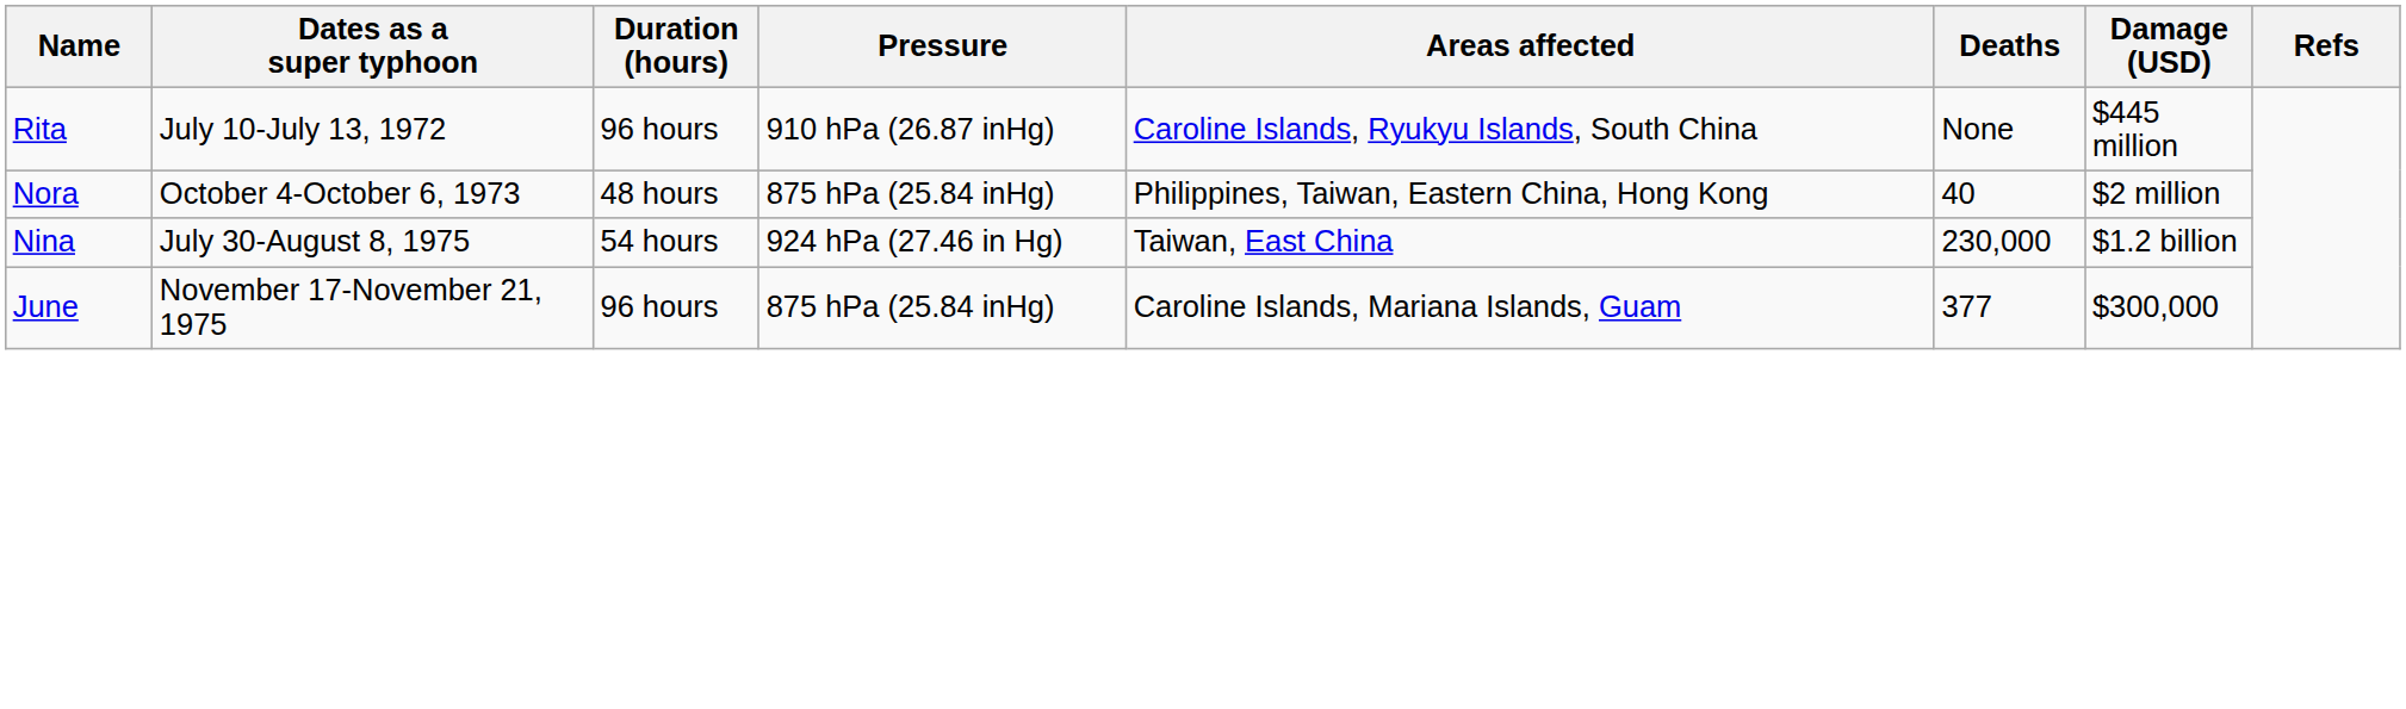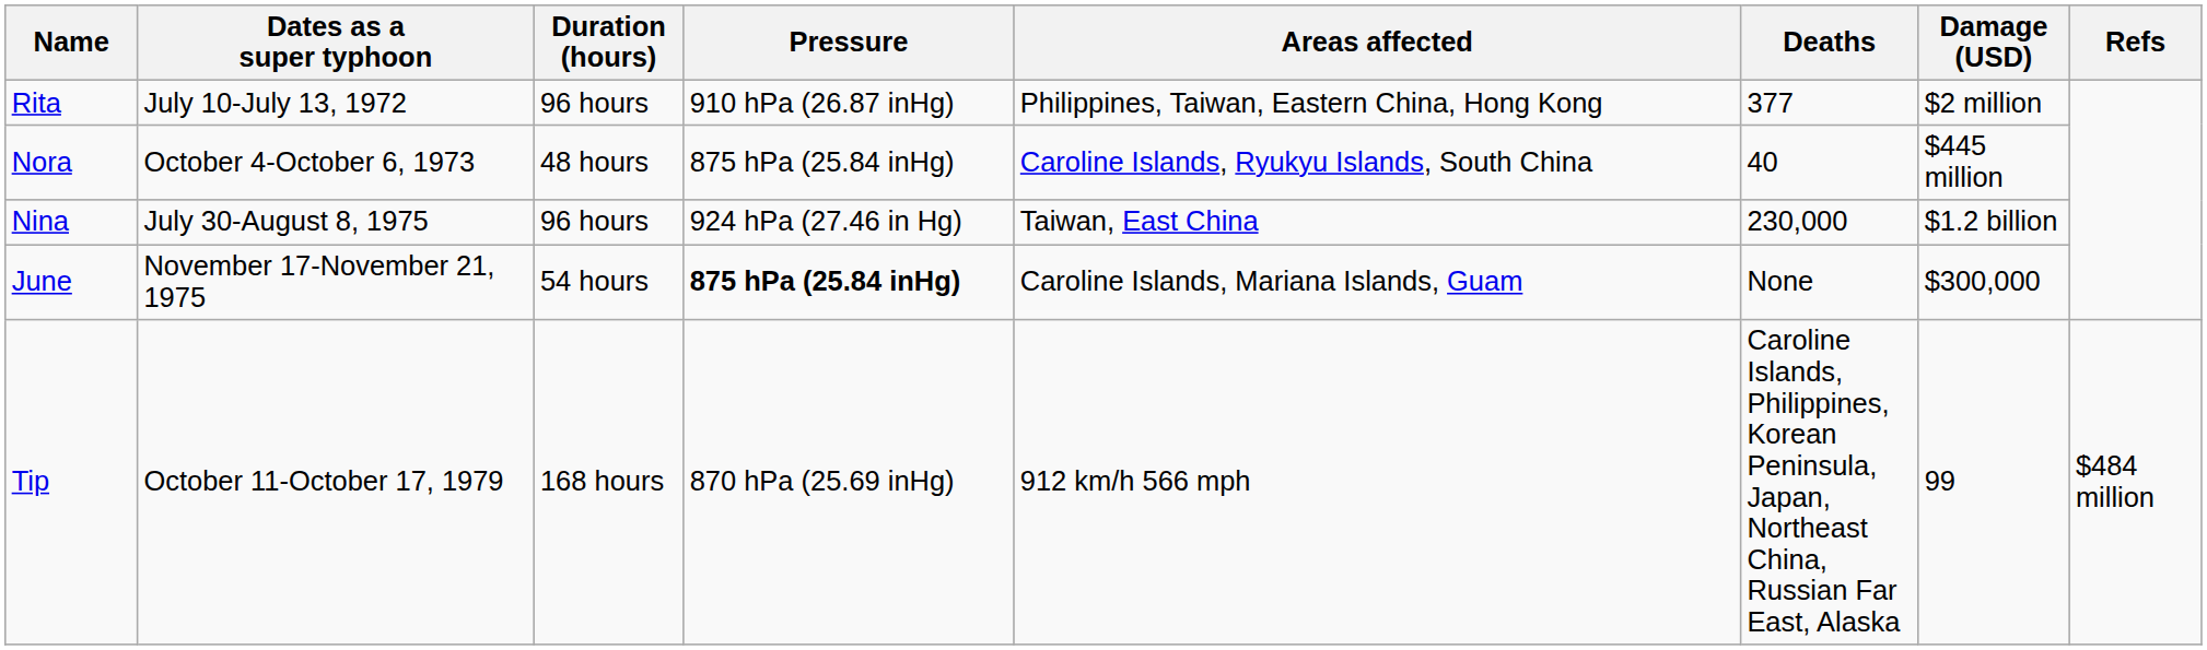 <table class="wikitable sortable" width="100%">
 <tr>
 <th scope="col" width="5%">Name</th>
 <th scope="col" width="15%" data-sort-type="isoDate">Dates as a<br>super typhoon</th>
 <th scope="col" width="5%">Duration<br>(hours)</th>
 <th scope="col" width="12.5%">Pressure</th>
 <th scope="col" width="27.5%" class="unsortable">Areas affected</th>
 <th scope="col" width="5%">Deaths</th>
 <th scope="col" width="5%">Damage<br>(USD)</th>
 <th scope="col" width="5%" class="unsortable">Refs</th>
 </tr>
 <tr>
 <td><a href='#'>Rita</a></td>
 <td>July 10-July 13, 1972</td>
 <td>96 hours</td>
 <td>910 hPa (26.87 inHg)</td>
-<td><a href='#'>Caroline Islands</a>, <a href='#'>Ryukyu Islands</a>, South China</td>
-<td>None</td>
-<td>$445 million</td>
+<td>Philippines, Taiwan, Eastern China, Hong Kong</td>
+<td>377</td>
+<td>$2 million</td>
 </tr>
 <tr>
 <td><a href='#'>Nora</a></td>
 <td>October 4-October 6, 1973</td>
 <td>48 hours</td>
 <td>875 hPa (25.84 inHg)</td>
-<td>Philippines, Taiwan, Eastern China, Hong Kong</td>
+<td><a href='#'>Caroline Islands</a>, <a href='#'>Ryukyu Islands</a>, South China</td>
 <td>40</td>
-<td>$2 million</td>
+<td>$445 million</td>
 </tr>
 <tr>
 <td><a href='#'>Nina</a></td>
 <td>July 30-August 8, 1975</td>
-<td>54 hours</td>
+<td>96 hours</td>
 <td>924 hPa (27.46 in Hg)</td>
 <td>Taiwan, <a href='#'>East China</a></td>
 <td>230,000</td>
 <td>$1.2 billion</td>
 </tr>
 <tr>
 <td><a href='#'>June</a></td>
 <td>November 17-November 21, 1975</td>
-<td>96 hours</td>
-<td>875 hPa (25.84 inHg)</td>
+<td>54 hours</td>
+<td><strong>875 hPa (25.84 inHg)</strong></td>
 <td>Caroline Islands, Mariana Islands, <a href='#'>Guam</a></td>
-<td>377</td>
+<td>None</td>
 <td>$300,000</td>
 </tr>
+<tr>
+<td><a href='#'>Tip</a></td>
+<td>October 11-October 17, 1979</td>
+<td>168 hours</td>
+<td>870 hPa  (25.69 inHg)</td>
+<td>912 km/h 566 mph</td>
+<td>Caroline Islands, Philippines, Korean Peninsula, Japan, Northeast China, Russian Far East, Alaska</td>
+<td>99</td>
+<td>$484 million</td>
+</tr>
 </table>
